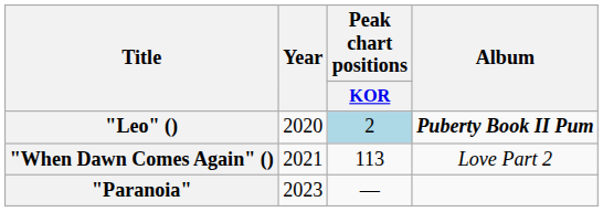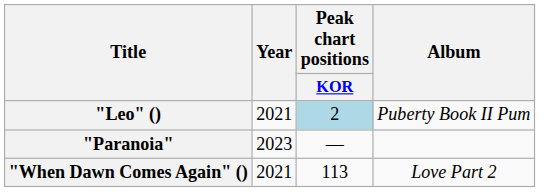 <table class="wikitable plainrowheaders" style="text-align:center;">
 <tr>
 <th scope="col" rowspan="2">Title</th>
 <th scope="col" rowspan="2">Year</th>
 <th scope="col" colspan="1">Peak chart positions</th>
 <th scope="col" rowspan="2">Album</th>
 </tr>
 <tr>
 <th scope="col" style="width:3em;font-size:90%;"><a href='#'>KOR</a><br></th>
 </tr>
 <tr>
 <th scope="row">"Leo" ()<br></th>
-<td>2020</td>
+<td>2021</td>
 <td style="background: lightblue;">2</td>
-<td><strong><em>Puberty Book II Pum</em></strong></td>
+<td><em>Puberty Book II Pum</em></td>
+</tr>
+<tr>
+<th scope="row">"Paranoia"<br></th>
+<td>2023</td>
+<td>—</td>
+<td></td>
 </tr>
 <tr>
 <th scope="row">"When Dawn Comes Again" ()<br></th>
 <td>2021</td>
 <td>113</td>
 <td><em>Love Part 2</em></td>
 </tr>
-<tr>
-<th scope="row">"Paranoia"<br></th>
-<td>2023</td>
-<td>—</td>
-<td></td>
-</tr>
 </table>
